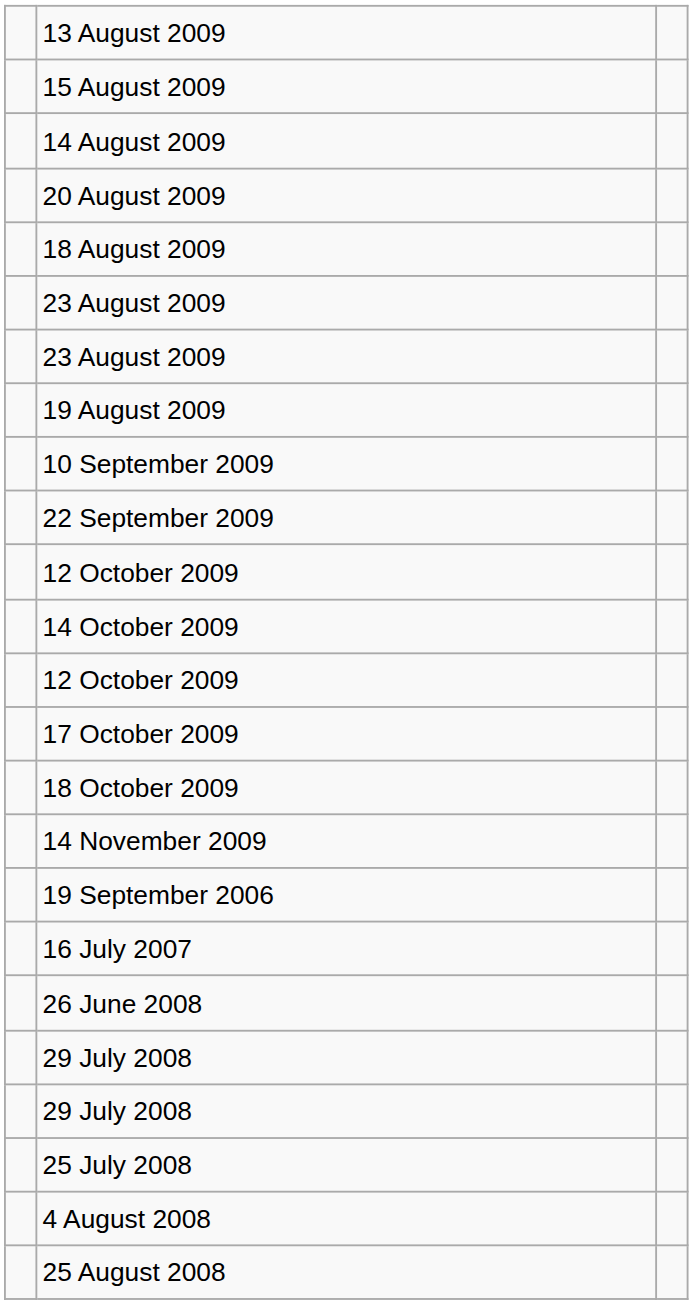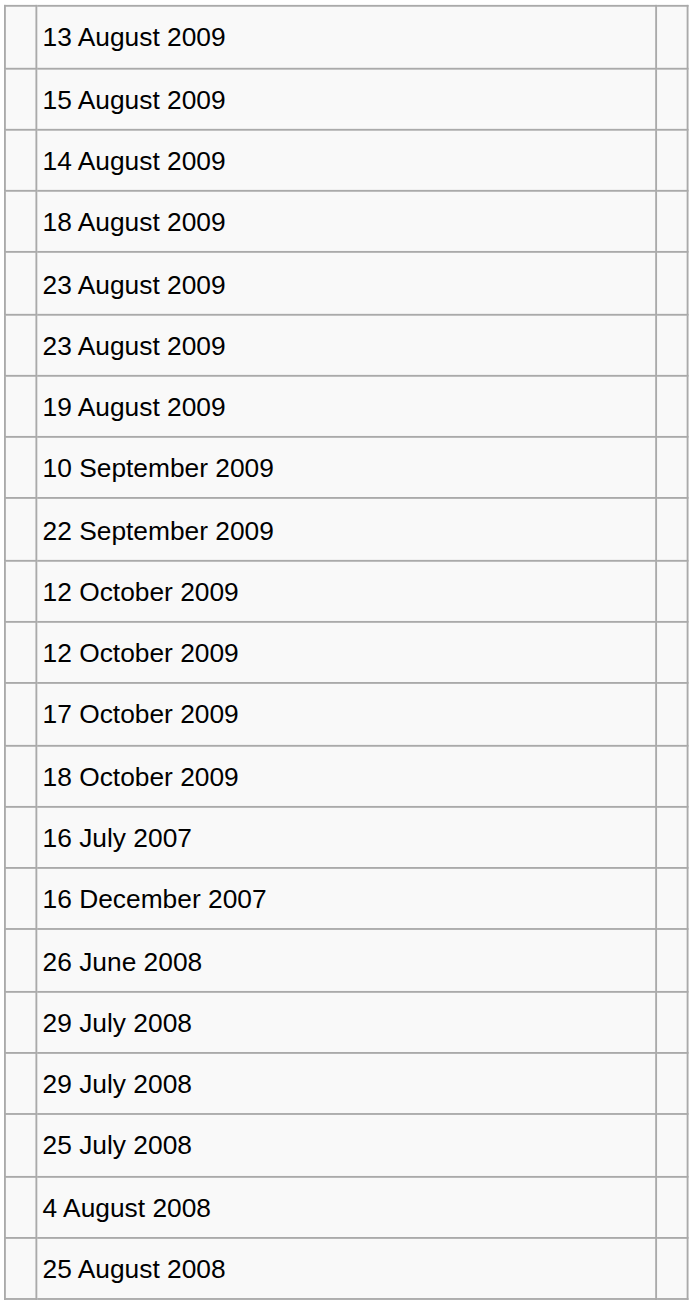 <table class="wikitable" style="font-size: 89%; float: left; width: 26em; margin-right: 1em; height: 700px">
 <tr>
 <td></td>
 <td>13 August 2009</td>
 <td></td>
 </tr>
 <tr>
 <td></td>
 <td>15 August 2009</td>
 <td></td>
 </tr>
 <tr>
 <td></td>
 <td>14 August 2009</td>
-<td></td>
-</tr>
-<tr>
-<td></td>
-<td>20 August 2009</td>
 <td></td>
 </tr>
 <tr>
 <td></td>
 <td>18 August 2009</td>
 <td></td>
 </tr>
 <tr>
 <td></td>
 <td>23 August 2009</td>
 <td></td>
 </tr>
 <tr>
 <td></td>
 <td>23 August 2009</td>
 <td></td>
 </tr>
 <tr>
 <td></td>
 <td>19 August 2009</td>
 <td></td>
 </tr>
 <tr>
 <td></td>
 <td>10 September 2009</td>
 <td></td>
 </tr>
 <tr>
 <td></td>
 <td>22 September 2009</td>
 <td></td>
 </tr>
 <tr>
 <td></td>
 <td>12 October 2009</td>
 <td></td>
 </tr>
 <tr>
 <td></td>
-<td>14 October 2009</td>
-<td></td>
-</tr>
-<tr>
-<td></td>
 <td>12 October 2009</td>
 <td></td>
 </tr>
 <tr>
 <td></td>
 <td>17 October 2009</td>
 <td></td>
 </tr>
 <tr>
 <td></td>
 <td>18 October 2009</td>
 <td></td>
 </tr>
 <tr>
 <td></td>
-<td>14 November 2009</td>
+<td>16 July 2007</td>
 <td></td>
 </tr>
 <tr>
 <td></td>
-<td>19 September 2006</td>
-<td></td>
-</tr>
-<tr>
-<td></td>
-<td>16 July 2007</td>
+<td>16 December 2007</td>
 <td></td>
 </tr>
 <tr>
 <td></td>
 <td>26 June 2008</td>
 <td></td>
 </tr>
 <tr>
 <td></td>
 <td>29 July 2008</td>
 <td></td>
 </tr>
 <tr>
 <td></td>
 <td>29 July 2008</td>
 <td></td>
 </tr>
 <tr>
 <td></td>
 <td>25 July 2008</td>
 <td></td>
 </tr>
 <tr>
 <td></td>
 <td>4 August 2008</td>
 <td></td>
 </tr>
 <tr>
 <td></td>
 <td>25 August 2008</td>
 <td></td>
 </tr>
 </table>
